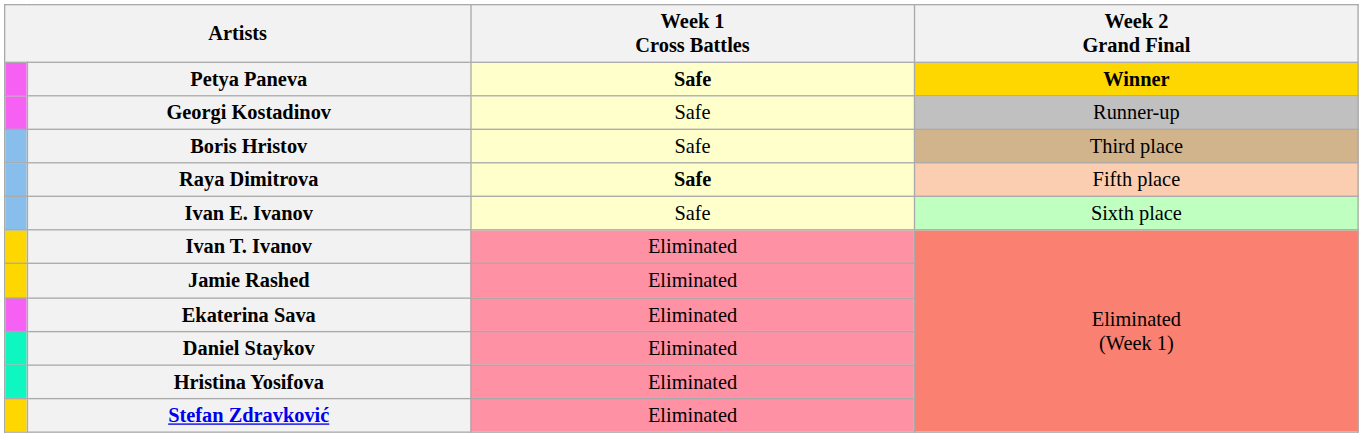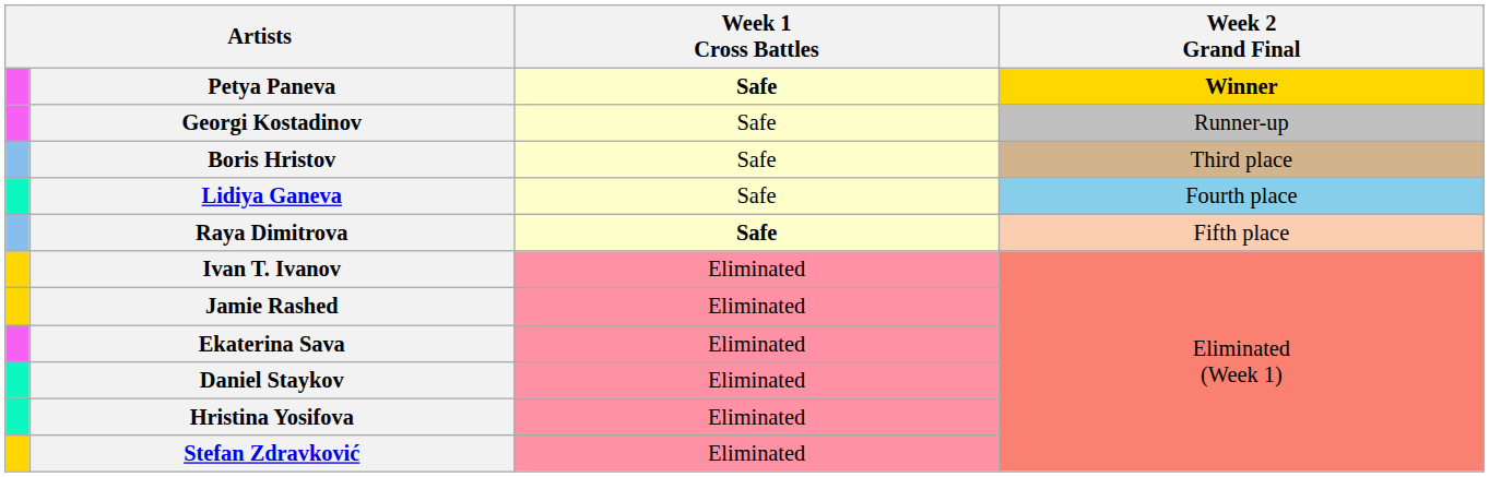 <table class="wikitable" style="text-align:center; font-size:95%; width:80%">
 <tr>
 <th colspan="2" style="width:21%">Artists</th>
 <th style="width:20%">Week 1<br>Cross Battles</th>
 <th style="width:20%">Week 2<br>Grand Final</th>
 </tr>
 <tr>
 <th style="background:#f761f3"></th>
 <th>Petya Paneva</th>
 <td style="background:#ffffcc"><strong>Safe</strong></td>
 <td style="background: gold"><strong>Winner</strong></td>
 </tr>
 <tr>
 <th style="background:#f761f3"></th>
 <th>Georgi Kostadinov</th>
 <td style="background:#ffffcc">Safe</td>
 <td style="background: silver">Runner-up</td>
 </tr>
 <tr>
 <th style="background:#87beeb"></th>
 <th>Boris Hristov</th>
 <td style="background:#ffffcc">Safe</td>
 <td style="background: tan">Third place</td>
 </tr>
 <tr>
+<th style="background:#0ff7c0"></th>
+<th><a href='#'>Lidiya Ganeva</a></th>
+<td style="background:#ffffcc">Safe</td>
+<td style="background:skyblue">Fourth place</td>
+</tr>
+<tr>
 <th style="background:#87beeb"></th>
 <th>Raya Dimitrova</th>
 <td style="background:#ffffcc"><strong>Safe</strong></td>
 <td style="background:#fbceb1">Fifth place</td>
-</tr>
-<tr>
-<th style="background:#87beeb"></th>
-<th>Ivan E. Ivanov</th>
-<td style="background:#ffffcc">Safe</td>
-<td style="background:#BFFFC0">Sixth place</td>
 </tr>
 <tr>
 <th style="background: gold; width:01%"></th>
 <th>Ivan T. Ivanov</th>
 <td style="background:#FF91A4">Eliminated</td>
 <td style="background: salmon" rowspan="6">Eliminated<br>(Week 1)</td>
 </tr>
 <tr>
 <th style="background: gold"></th>
 <th>Jamie Rashed</th>
 <td style="background:#FF91A4">Eliminated</td>
 </tr>
 <tr>
 <th style="background:#f761f3"></th>
 <th>Ekaterina Sava</th>
 <td style="background:#FF91A4">Eliminated</td>
 </tr>
 <tr>
 <th style="background:#0ff7c0"></th>
 <th>Daniel Staykov</th>
 <td style="background:#FF91A4">Eliminated</td>
 </tr>
 <tr>
 <th style="background:#0ff7c0"></th>
 <th>Hristina Yosifova</th>
 <td style="background:#FF91A4">Eliminated</td>
 </tr>
 <tr>
 <th style="background: gold"></th>
 <th><a href='#'>Stefan Zdravković</a></th>
 <td style="background:#FF91A4">Eliminated</td>
 </tr>
 </table>
